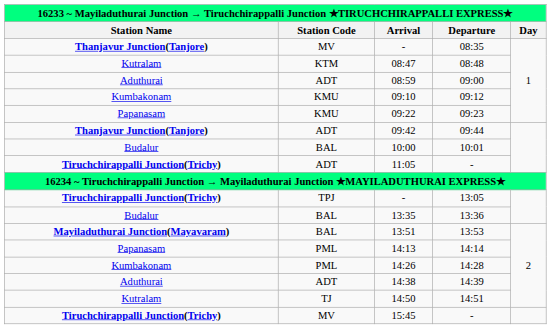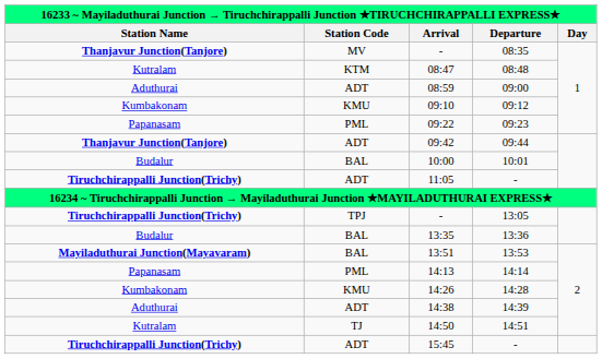 <table class="wikitable sortable" width="65%" style="text-align: center;">
 <tr>
 <th colspan="5" align="center" style="background:#00ff7f;"><span>16233 ~ Mayiladuthurai Junction → Tiruchchirappalli Junction  <strong>★TIRUCHCHIRAPPALLI EXPRESS★</strong></span></th>
 </tr>
 <tr>
 <th>Station Name</th>
 <th>Station Code</th>
 <th>Arrival</th>
 <th>Departure</th>
 <th>Day</th>
 </tr>
 <tr>
 <td><strong><a href='#'>Thanjavur Junction</a>(<a href='#'>Tanjore</a>)</strong></td>
 <td>MV</td>
 <td>-</td>
 <td>08:35</td>
 <td rowspan="5">1</td>
 </tr>
 <tr>
 <td><a href='#'>Kutralam</a></td>
 <td>KTM</td>
 <td>08:47</td>
 <td>08:48</td>
 </tr>
 <tr>
 <td><a href='#'>Aduthurai</a></td>
 <td>ADT</td>
 <td>08:59</td>
 <td>09:00</td>
 </tr>
 <tr>
 <td><a href='#'>Kumbakonam</a></td>
 <td>KMU</td>
 <td>09:10</td>
 <td>09:12</td>
 </tr>
 <tr>
 <td><a href='#'>Papanasam</a></td>
-<td>KMU</td>
+<td>PML</td>
 <td>09:22</td>
 <td>09:23</td>
 </tr>
 <tr>
 <td><strong><a href='#'>Thanjavur Junction</a>(<a href='#'>Tanjore</a>)</strong></td>
 <td>ADT</td>
 <td>09:42</td>
 <td>09:44</td>
 </tr>
 <tr>
 <td><a href='#'>Budalur</a></td>
 <td>BAL</td>
 <td>10:00</td>
 <td>10:01</td>
 </tr>
 <tr>
 <td><strong><a href='#'>Tiruchchirappalli Junction</a>(<a href='#'>Trichy</a>)</strong></td>
 <td>ADT</td>
 <td>11:05</td>
 <td>-</td>
 </tr>
 <tr>
 <th colspan="5" align="center" style="background:#00ff7f;"><span>16234 ~ Tiruchchirappalli Junction → Mayiladuthurai Junction ★<strong>MAYILADUTHURAI EXPRESS</strong>★</span></th>
 </tr>
 <tr>
 <td><strong><a href='#'>Tiruchchirappalli Junction</a>(<a href='#'>Trichy</a>)</strong></td>
 <td>TPJ</td>
 <td>-</td>
 <td>13:05</td>
 </tr>
 <tr>
 <td><a href='#'>Budalur</a></td>
 <td>BAL</td>
 <td>13:35</td>
 <td>13:36</td>
 </tr>
 <tr>
 <td><strong><a href='#'>Mayiladuthurai Junction</a>(<a href='#'>Mayavaram</a>)</strong></td>
 <td>BAL</td>
 <td>13:51</td>
 <td>13:53</td>
 <td rowspan="5">2</td>
 </tr>
 <tr>
 <td><a href='#'>Papanasam</a></td>
 <td>PML</td>
 <td>14:13</td>
 <td>14:14</td>
 </tr>
 <tr>
 <td><a href='#'>Kumbakonam</a></td>
-<td>PML</td>
+<td>KMU</td>
 <td>14:26</td>
 <td>14:28</td>
 </tr>
 <tr>
 <td><a href='#'>Aduthurai</a></td>
 <td>ADT</td>
 <td>14:38</td>
 <td>14:39</td>
 </tr>
 <tr>
 <td><a href='#'>Kutralam</a></td>
 <td>TJ</td>
 <td>14:50</td>
 <td>14:51</td>
 </tr>
 <tr>
 <td><strong><a href='#'>Tiruchchirappalli Junction</a>(<a href='#'>Trichy</a>)</strong></td>
-<td>MV</td>
+<td>ADT</td>
 <td>15:45</td>
 <td>-</td>
 </tr>
 </table>
